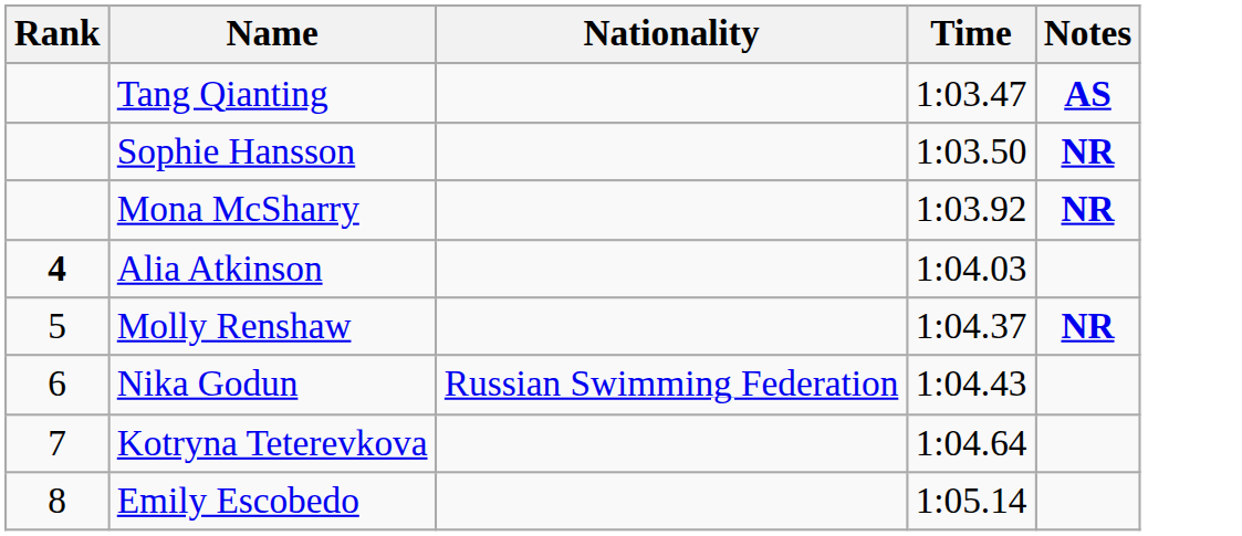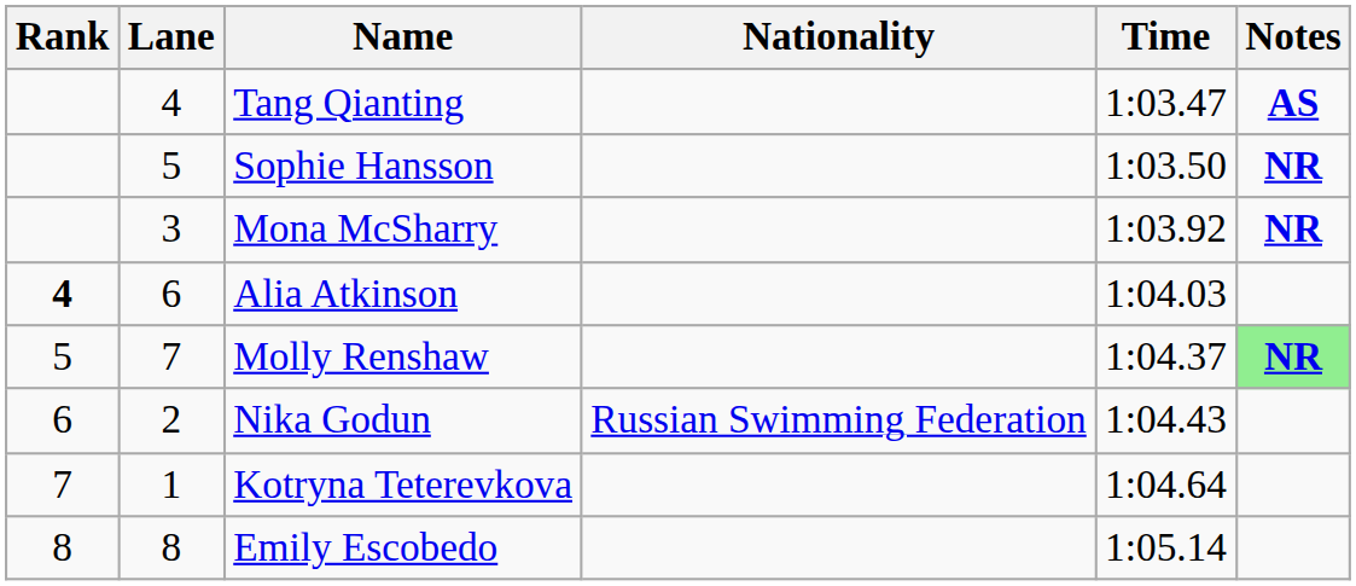 <table class="wikitable sortable" style="text-align:center">
 <tr>
 <th>Rank</th>
+<th>Lane</th>
 <th>Name</th>
 <th>Nationality</th>
 <th>Time</th>
 <th>Notes</th>
 </tr>
 <tr>
 <td></td>
+<td>4</td>
 <td align=left><a href='#'>Tang Qianting</a></td>
 <td align=left></td>
 <td>1:03.47</td>
 <td><strong><a href='#'>AS</a></strong></td>
 </tr>
 <tr>
 <td></td>
+<td>5</td>
 <td align=left><a href='#'>Sophie Hansson</a></td>
 <td align=left></td>
 <td>1:03.50</td>
 <td><strong><a href='#'>NR</a></strong></td>
 </tr>
 <tr>
 <td></td>
+<td>3</td>
 <td align=left><a href='#'>Mona McSharry</a></td>
 <td align=left></td>
 <td>1:03.92</td>
 <td><strong><a href='#'>NR</a></strong></td>
 </tr>
 <tr>
 <td><strong>4</strong></td>
+<td>6</td>
 <td align=left><a href='#'>Alia Atkinson</a></td>
 <td align=left></td>
 <td>1:04.03</td>
 <td></td>
 </tr>
 <tr>
 <td>5</td>
+<td>7</td>
 <td align=left><a href='#'>Molly Renshaw</a></td>
 <td align=left></td>
 <td>1:04.37</td>
-<td><strong><a href='#'>NR</a></strong></td>
+<td style="background: lightgreen;"><strong><a href='#'>NR</a></strong></td>
 </tr>
 <tr>
 <td>6</td>
+<td>2</td>
 <td align=left><a href='#'>Nika Godun</a></td>
 <td align=left><a href='#'>Russian Swimming Federation</a></td>
 <td>1:04.43</td>
 <td></td>
 </tr>
 <tr>
 <td>7</td>
+<td>1</td>
 <td align=left><a href='#'>Kotryna Teterevkova</a></td>
 <td align=left></td>
 <td>1:04.64</td>
 <td></td>
 </tr>
 <tr>
 <td>8</td>
+<td>8</td>
 <td align=left><a href='#'>Emily Escobedo</a></td>
 <td align=left></td>
 <td>1:05.14</td>
 <td></td>
 </tr>
 </table>
